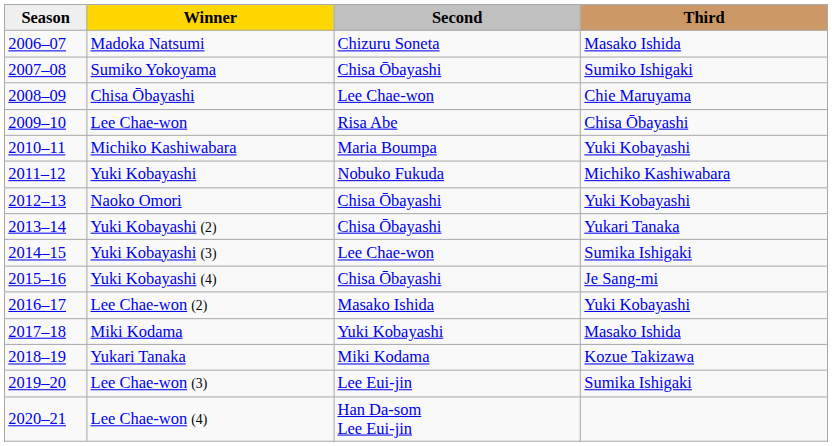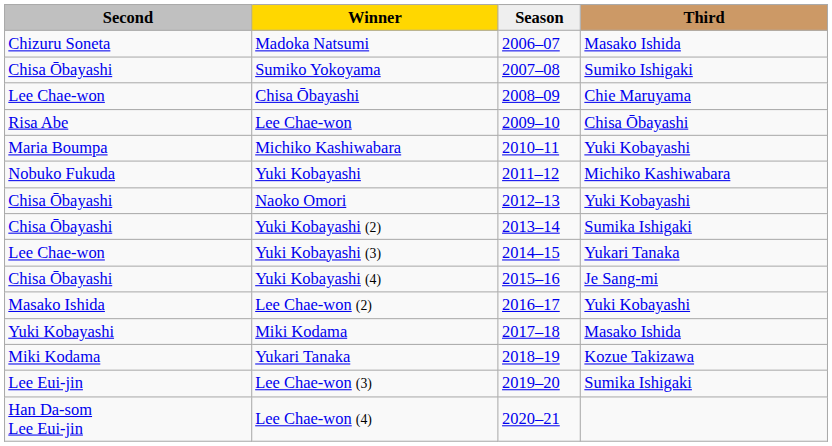 <table class="wikitable sortable" width="800">
 <tr>
+<th style="width:30%; background:silver">Second</th>
+<th style="width:30%; background:gold">Winner</th>
 <th style="width:10%; background:#efefef;">Season</th>
-<th style="width:30%; background:gold">Winner</th>
-<th style="width:30%; background:silver">Second</th>
 <th style="width:30%; background:#CC9966">Third</th>
 </tr>
 <tr>
+<td> <a href='#'>Chizuru Soneta</a></td>
+<td> <a href='#'>Madoka Natsumi</a></td>
 <td><a href='#'>2006–07</a></td>
-<td> <a href='#'>Madoka Natsumi</a></td>
-<td> <a href='#'>Chizuru Soneta</a></td>
 <td> <a href='#'>Masako Ishida</a></td>
 </tr>
 <tr>
+<td> <a href='#'>Chisa Ōbayashi</a></td>
+<td> <a href='#'>Sumiko Yokoyama</a></td>
 <td><a href='#'>2007–08</a></td>
-<td> <a href='#'>Sumiko Yokoyama</a></td>
-<td> <a href='#'>Chisa Ōbayashi</a></td>
 <td> <a href='#'>Sumiko Ishigaki</a></td>
 </tr>
 <tr>
+<td> <a href='#'>Lee Chae-won</a></td>
+<td> <a href='#'>Chisa Ōbayashi</a></td>
 <td><a href='#'>2008–09</a></td>
-<td> <a href='#'>Chisa Ōbayashi</a></td>
-<td> <a href='#'>Lee Chae-won</a></td>
 <td> <a href='#'>Chie Maruyama</a></td>
 </tr>
 <tr>
+<td> <a href='#'>Risa Abe</a></td>
+<td> <a href='#'>Lee Chae-won</a></td>
 <td><a href='#'>2009–10</a></td>
-<td> <a href='#'>Lee Chae-won</a></td>
-<td> <a href='#'>Risa Abe</a></td>
 <td> <a href='#'>Chisa Ōbayashi</a></td>
 </tr>
 <tr>
+<td> <a href='#'>Maria Boumpa</a></td>
+<td> <a href='#'>Michiko Kashiwabara</a></td>
 <td><a href='#'>2010–11</a></td>
-<td> <a href='#'>Michiko Kashiwabara</a></td>
-<td> <a href='#'>Maria Boumpa</a></td>
 <td> <a href='#'>Yuki Kobayashi</a></td>
 </tr>
 <tr>
+<td> <a href='#'>Nobuko Fukuda</a></td>
+<td> <a href='#'>Yuki Kobayashi</a></td>
 <td><a href='#'>2011–12</a></td>
-<td> <a href='#'>Yuki Kobayashi</a></td>
-<td> <a href='#'>Nobuko Fukuda</a></td>
 <td> <a href='#'>Michiko Kashiwabara</a></td>
 </tr>
 <tr>
+<td> <a href='#'>Chisa Ōbayashi</a></td>
+<td> <a href='#'>Naoko Omori</a></td>
 <td><a href='#'>2012–13</a></td>
-<td> <a href='#'>Naoko Omori</a></td>
-<td> <a href='#'>Chisa Ōbayashi</a></td>
 <td> <a href='#'>Yuki Kobayashi</a></td>
 </tr>
 <tr>
+<td> <a href='#'>Chisa Ōbayashi</a></td>
+<td> <a href='#'>Yuki Kobayashi</a> <small>(2)</small></td>
 <td><a href='#'>2013–14</a></td>
-<td> <a href='#'>Yuki Kobayashi</a> <small>(2)</small></td>
-<td> <a href='#'>Chisa Ōbayashi</a></td>
+<td> <a href='#'>Sumika Ishigaki</a></td>
+</tr>
+<tr>
+<td> <a href='#'>Lee Chae-won</a></td>
+<td> <a href='#'>Yuki Kobayashi</a> <small>(3)</small></td>
+<td><a href='#'>2014–15</a></td>
 <td> <a href='#'>Yukari Tanaka</a></td>
 </tr>
 <tr>
-<td><a href='#'>2014–15</a></td>
-<td> <a href='#'>Yuki Kobayashi</a> <small>(3)</small></td>
-<td> <a href='#'>Lee Chae-won</a></td>
+<td> <a href='#'>Chisa Ōbayashi</a></td>
+<td> <a href='#'>Yuki Kobayashi</a> <small>(4)</small></td>
+<td><a href='#'>2015–16</a></td>
+<td> <a href='#'>Je Sang-mi</a></td>
+</tr>
+<tr>
+<td> <a href='#'>Masako Ishida</a></td>
+<td> <a href='#'>Lee Chae-won</a> <small>(2)</small></td>
+<td><a href='#'>2016–17</a></td>
+<td> <a href='#'>Yuki Kobayashi</a></td>
+</tr>
+<tr>
+<td> <a href='#'>Yuki Kobayashi</a></td>
+<td> <a href='#'>Miki Kodama</a></td>
+<td><a href='#'>2017–18</a></td>
+<td> <a href='#'>Masako Ishida</a></td>
+</tr>
+<tr>
+<td> <a href='#'>Miki Kodama</a></td>
+<td> <a href='#'>Yukari Tanaka</a></td>
+<td><a href='#'>2018–19</a></td>
+<td> <a href='#'>Kozue Takizawa</a></td>
+</tr>
+<tr>
+<td> <a href='#'>Lee Eui-jin</a></td>
+<td> <a href='#'>Lee Chae-won</a> <small>(3)</small></td>
+<td><a href='#'>2019–20</a></td>
 <td> <a href='#'>Sumika Ishigaki</a></td>
 </tr>
 <tr>
-<td><a href='#'>2015–16</a></td>
-<td> <a href='#'>Yuki Kobayashi</a> <small>(4)</small></td>
-<td> <a href='#'>Chisa Ōbayashi</a></td>
-<td> <a href='#'>Je Sang-mi</a></td>
-</tr>
-<tr>
-<td><a href='#'>2016–17</a></td>
-<td> <a href='#'>Lee Chae-won</a> <small>(2)</small></td>
-<td> <a href='#'>Masako Ishida</a></td>
-<td> <a href='#'>Yuki Kobayashi</a></td>
-</tr>
-<tr>
-<td><a href='#'>2017–18</a></td>
-<td> <a href='#'>Miki Kodama</a></td>
-<td> <a href='#'>Yuki Kobayashi</a></td>
-<td> <a href='#'>Masako Ishida</a></td>
-</tr>
-<tr>
-<td><a href='#'>2018–19</a></td>
-<td> <a href='#'>Yukari Tanaka</a></td>
-<td> <a href='#'>Miki Kodama</a></td>
-<td> <a href='#'>Kozue Takizawa</a></td>
-</tr>
-<tr>
-<td><a href='#'>2019–20</a></td>
-<td> <a href='#'>Lee Chae-won</a> <small>(3)</small></td>
-<td> <a href='#'>Lee Eui-jin</a></td>
-<td> <a href='#'>Sumika Ishigaki</a></td>
-</tr>
-<tr>
+<td> <a href='#'>Han Da-som</a><br> <a href='#'>Lee Eui-jin</a></td>
+<td> <a href='#'>Lee Chae-won</a> <small>(4)</small></td>
 <td><a href='#'>2020–21</a></td>
-<td> <a href='#'>Lee Chae-won</a> <small>(4)</small></td>
-<td> <a href='#'>Han Da-som</a><br> <a href='#'>Lee Eui-jin</a></td>
 <td></td>
 </tr>
 </table>
